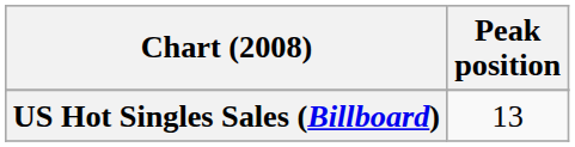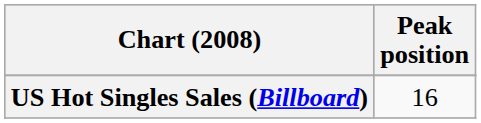 <table class="wikitable sortable plainrowheaders" style="text-align:center">
 <tr>
 <th scope="col">Chart (2008)</th>
 <th scope="col">Peak<br>position</th>
 </tr>
 <tr>
 </tr>
 <tr>
 <th scope="row">US Hot Singles Sales (<em><a href='#'>Billboard</a></em>)</th>
-<td>13</td>
+<td>16</td>
 </tr>
 </table>
